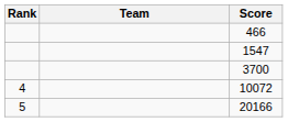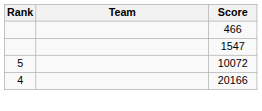 <table class=wikitable style="text-align:center">
 <tr>
 <th width=40>Rank</th>
 <th width=250>Team</th>
 <th width=65>Score</th>
 </tr>
 <tr>
 <td></td>
 <td align=left></td>
 <td>466</td>
 </tr>
 <tr>
 <td></td>
 <td align=left></td>
 <td>1547</td>
 </tr>
 <tr>
-<td></td>
+<td>5</td>
 <td align=left></td>
-<td>3700</td>
+<td>10072</td>
 </tr>
 <tr>
 <td>4</td>
 <td align=left></td>
-<td>10072</td>
-</tr>
-<tr>
-<td>5</td>
-<td align=left></td>
 <td>20166</td>
 </tr>
 </table>
